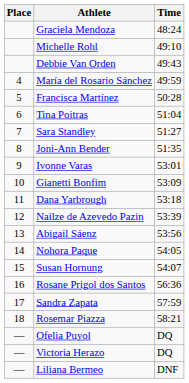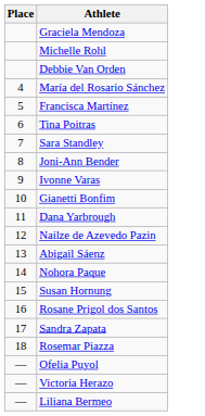 <table class=wikitable>
 <tr>
 <th>Place</th>
 <th>Athlete</th>
-<th>Time</th>
 </tr>
 <tr>
 <td align=center></td>
 <td><a href='#'>Graciela Mendoza</a> </td>
-<td>48:24</td>
 </tr>
 <tr>
 <td align=center></td>
 <td><a href='#'>Michelle Rohl</a> </td>
-<td>49:10</td>
 </tr>
 <tr>
 <td align=center></td>
 <td><a href='#'>Debbie Van Orden</a> </td>
-<td>49:43</td>
 </tr>
 <tr>
 <td align=center>4</td>
 <td><a href='#'>María del Rosario Sánchez</a> </td>
-<td>49:59</td>
 </tr>
 <tr>
 <td align=center>5</td>
 <td><a href='#'>Francisca Martínez</a> </td>
-<td>50:28</td>
 </tr>
 <tr>
 <td align=center>6</td>
 <td><a href='#'>Tina Poitras</a> </td>
-<td>51:04</td>
 </tr>
 <tr>
 <td align=center>7</td>
 <td><a href='#'>Sara Standley</a> </td>
-<td>51:27</td>
 </tr>
 <tr>
 <td align=center>8</td>
 <td><a href='#'>Joni-Ann Bender</a> </td>
-<td>51:35</td>
 </tr>
 <tr>
 <td align=center>9</td>
 <td><a href='#'>Ivonne Varas</a> </td>
-<td>53:01</td>
 </tr>
 <tr>
 <td align=center>10</td>
 <td><a href='#'>Gianetti Bonfim</a> </td>
-<td>53:09</td>
 </tr>
 <tr>
 <td align=center>11</td>
 <td><a href='#'>Dana Yarbrough</a> </td>
-<td>53:18</td>
 </tr>
 <tr>
 <td align=center>12</td>
 <td><a href='#'>Nailze de Azevedo Pazin</a> </td>
-<td>53:39</td>
 </tr>
 <tr>
 <td align=center>13</td>
 <td><a href='#'>Abigail Sáenz</a> </td>
-<td>53:56</td>
 </tr>
 <tr>
 <td align=center>14</td>
 <td><a href='#'>Nohora Paque</a> </td>
-<td>54:05</td>
 </tr>
 <tr>
 <td align=center>15</td>
 <td><a href='#'>Susan Hornung</a> </td>
-<td>54:07</td>
 </tr>
 <tr>
 <td align=center>16</td>
 <td><a href='#'>Rosane Prigol dos Santos</a> </td>
-<td>56:36</td>
 </tr>
 <tr>
 <td align=center>17</td>
 <td><a href='#'>Sandra Zapata</a> </td>
-<td>57:59</td>
 </tr>
 <tr>
 <td align=center>18</td>
 <td><a href='#'>Rosemar Piazza</a> </td>
-<td>58:21</td>
 </tr>
 <tr>
 <td align=center>—</td>
 <td><a href='#'>Ofelia Puyol</a> </td>
-<td>DQ</td>
 </tr>
 <tr>
 <td align=center>—</td>
 <td><a href='#'>Victoria Herazo</a> </td>
-<td>DQ</td>
 </tr>
 <tr>
 <td align=center>—</td>
 <td><a href='#'>Liliana Bermeo</a> </td>
-<td>DNF</td>
 </tr>
 </table>
